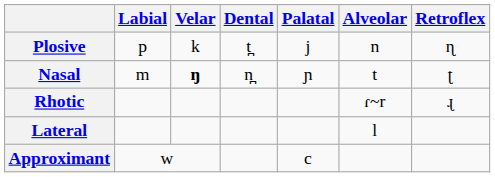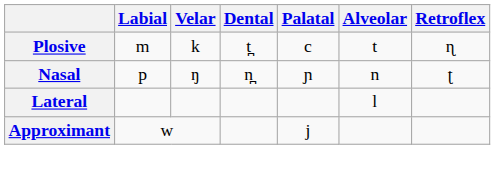 <table class="IPA wikitable" style="text-align: center;">
 <tr>
 <th></th>
 <th><a href='#'>Labial</a></th>
 <th><a href='#'>Velar</a></th>
 <th><a href='#'>Dental</a></th>
 <th><a href='#'>Palatal</a></th>
 <th><a href='#'>Alveolar</a></th>
 <th><a href='#'>Retroflex</a></th>
 </tr>
 <tr>
 <th><a href='#'>Plosive</a></th>
-<td>p</td>
+<td>m</td>
 <td>k</td>
 <td>t̪</td>
-<td>j</td>
-<td>n</td>
+<td>c</td>
+<td>t</td>
 <td>ɳ</td>
 </tr>
 <tr>
 <th><a href='#'>Nasal</a></th>
-<td>m</td>
-<td><strong>ŋ</strong></td>
+<td>p</td>
+<td>ŋ</td>
 <td>n̪</td>
 <td>ɲ</td>
-<td>t</td>
+<td>n</td>
 <td>ʈ</td>
-</tr>
-<tr>
-<th><a href='#'>Rhotic</a></th>
-<td></td>
-<td></td>
-<td></td>
-<td></td>
-<td>ɾ~r</td>
-<td>ɻ</td>
 </tr>
 <tr>
 <th><a href='#'>Lateral</a></th>
 <td></td>
 <td></td>
 <td></td>
 <td></td>
 <td>l</td>
 <td></td>
 </tr>
 <tr>
 <th><a href='#'>Approximant</a></th>
 <td colspan="2">w</td>
 <td></td>
-<td>c</td>
+<td>j</td>
 <td></td>
 <td></td>
 </tr>
 </table>
